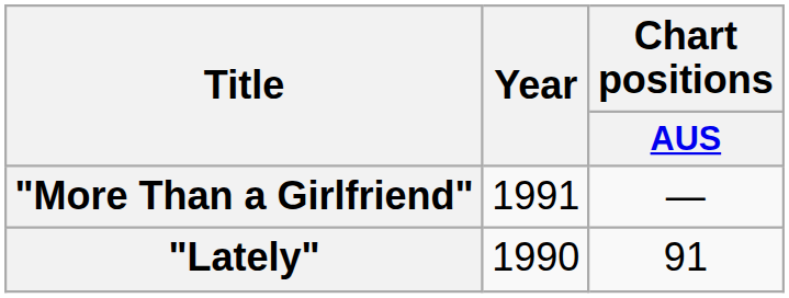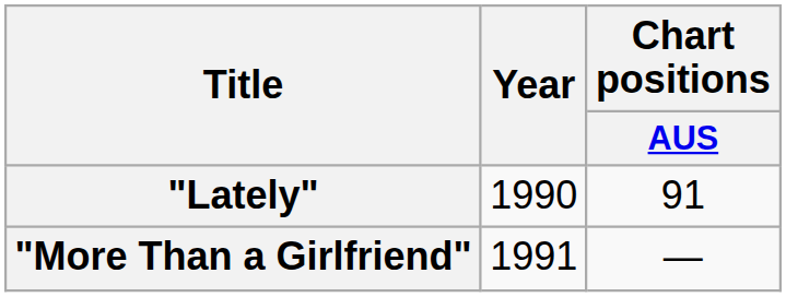 <table class="wikitable plainrowheaders" style="text-align:center;">
 <tr>
 <th rowspan="2">Title</th>
 <th rowspan="2">Year</th>
 <th colspan="1">Chart positions</th>
 </tr>
 <tr>
 <th scope="col" style="width:3em;font-size:85%;"><a href='#'>AUS</a><br></th>
 </tr>
 <tr>
+<th scope="row">"Lately"</th>
+<td>1990</td>
+<td>91</td>
+</tr>
+<tr>
 <th scope="row">"More Than a Girlfriend"</th>
 <td>1991</td>
 <td>—</td>
 </tr>
-<tr>
-<th scope="row">"Lately"</th>
-<td>1990</td>
-<td>91</td>
-</tr>
 </table>
